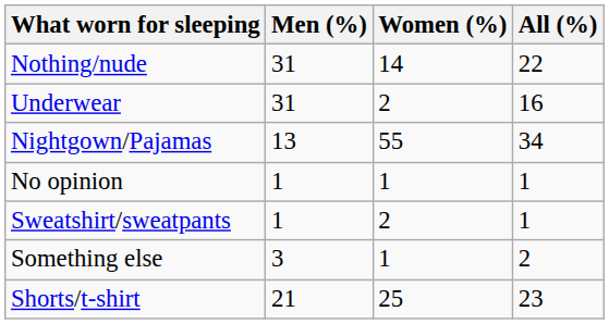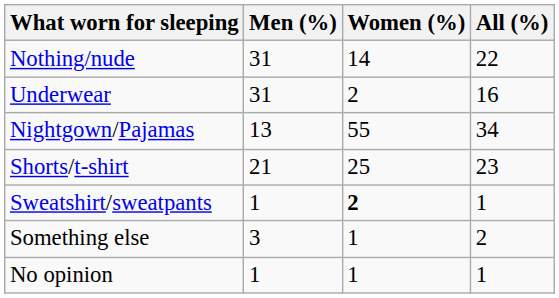 <table class="wikitable">
 <tr>
 <th>What worn for sleeping</th>
 <th>Men (%)</th>
 <th>Women (%)</th>
 <th>All (%)</th>
 </tr>
 <tr>
 <td><a href='#'>Nothing/nude</a></td>
 <td>31</td>
 <td>14</td>
 <td>22</td>
 </tr>
 <tr>
 <td><a href='#'>Underwear</a></td>
 <td>31</td>
 <td>2</td>
 <td>16</td>
 </tr>
 <tr>
 <td><a href='#'>Nightgown</a>/<a href='#'>Pajamas</a></td>
 <td>13</td>
 <td>55</td>
 <td>34</td>
 </tr>
 <tr>
-<td>No opinion</td>
-<td>1</td>
-<td>1</td>
-<td>1</td>
+<td><a href='#'>Shorts</a>/<a href='#'>t-shirt</a></td>
+<td>21</td>
+<td>25</td>
+<td>23</td>
 </tr>
 <tr>
 <td><a href='#'>Sweatshirt</a>/<a href='#'>sweatpants</a></td>
 <td>1</td>
-<td>2</td>
+<td><strong>2</strong></td>
 <td>1</td>
 </tr>
 <tr>
 <td>Something else</td>
 <td>3</td>
 <td>1</td>
 <td>2</td>
 </tr>
 <tr>
-<td><a href='#'>Shorts</a>/<a href='#'>t-shirt</a></td>
-<td>21</td>
-<td>25</td>
-<td>23</td>
+<td>No opinion</td>
+<td>1</td>
+<td>1</td>
+<td>1</td>
 </tr>
 </table>
